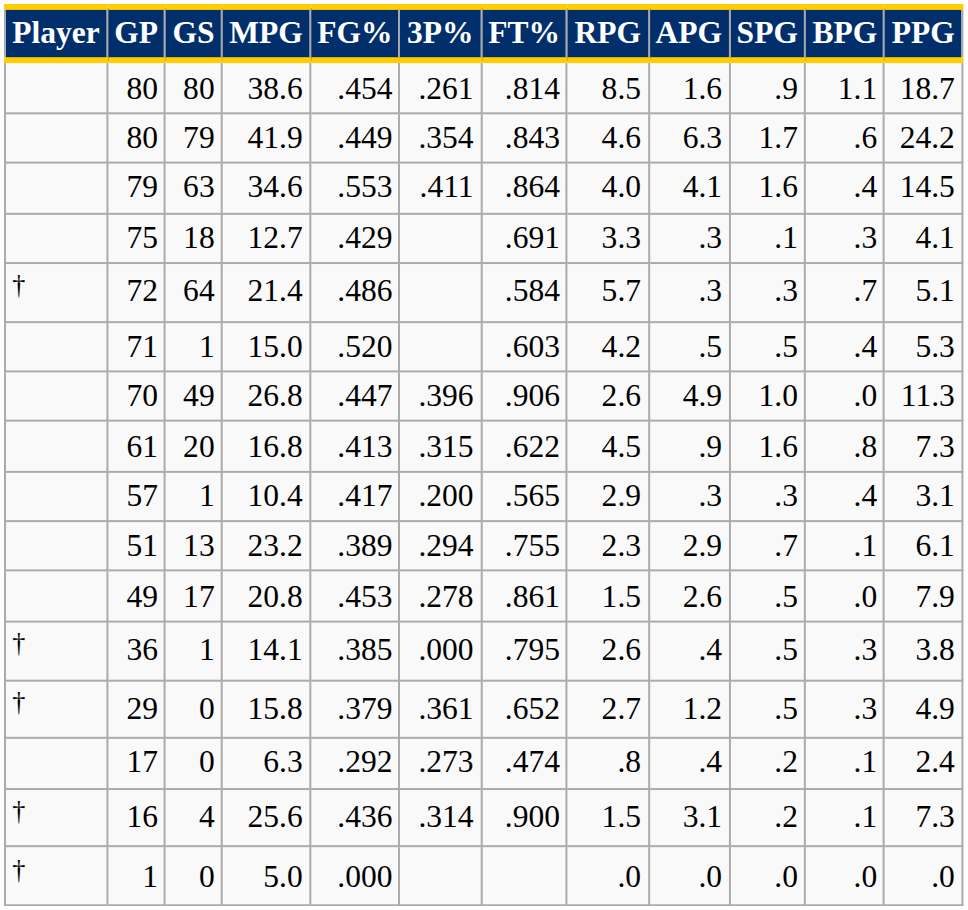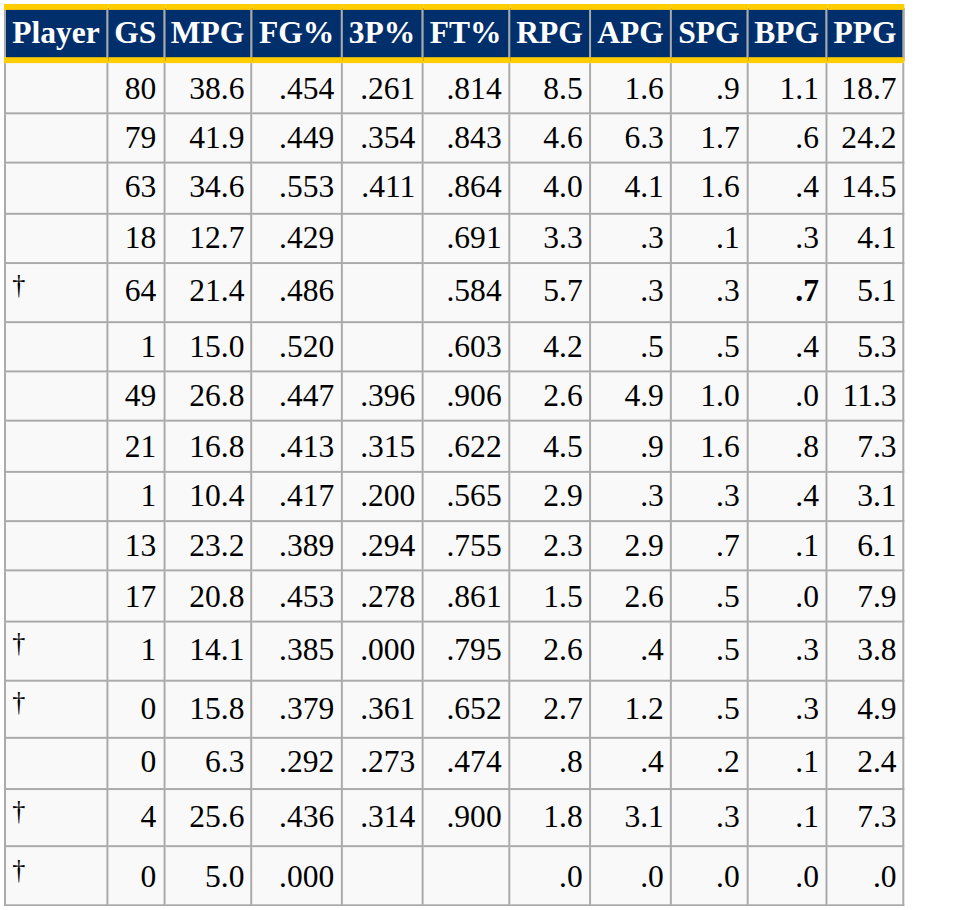 <table class="wikitable sortable" style="text-align:right;">
 <tr>
 <th style="background:#002F6C; color:#FFFFFF; border-top:#FFCD00 3px solid; border-bottom:#FFCD00 3px solid;">Player</th>
-<th style="background:#002F6C; color:#FFFFFF; border-top:#FFCD00 3px solid; border-bottom:#FFCD00 3px solid;">GP</th>
 <th style="background:#002F6C; color:#FFFFFF; border-top:#FFCD00 3px solid; border-bottom:#FFCD00 3px solid;">GS</th>
 <th style="background:#002F6C; color:#FFFFFF; border-top:#FFCD00 3px solid; border-bottom:#FFCD00 3px solid;">MPG</th>
 <th style="background:#002F6C; color:#FFFFFF; border-top:#FFCD00 3px solid; border-bottom:#FFCD00 3px solid;">FG%</th>
 <th style="background:#002F6C; color:#FFFFFF; border-top:#FFCD00 3px solid; border-bottom:#FFCD00 3px solid;">3P%</th>
 <th style="background:#002F6C; color:#FFFFFF; border-top:#FFCD00 3px solid; border-bottom:#FFCD00 3px solid;">FT%</th>
 <th style="background:#002F6C; color:#FFFFFF; border-top:#FFCD00 3px solid; border-bottom:#FFCD00 3px solid;">RPG</th>
 <th style="background:#002F6C; color:#FFFFFF; border-top:#FFCD00 3px solid; border-bottom:#FFCD00 3px solid;">APG</th>
 <th style="background:#002F6C; color:#FFFFFF; border-top:#FFCD00 3px solid; border-bottom:#FFCD00 3px solid;">SPG</th>
 <th style="background:#002F6C; color:#FFFFFF; border-top:#FFCD00 3px solid; border-bottom:#FFCD00 3px solid;">BPG</th>
 <th style="background:#002F6C; color:#FFFFFF; border-top:#FFCD00 3px solid; border-bottom:#FFCD00 3px solid;">PPG</th>
 </tr>
 <tr>
 <td style="text-align:left;"></td>
 <td>80</td>
-<td>80</td>
 <td>38.6</td>
 <td>.454</td>
 <td>.261</td>
 <td>.814</td>
 <td>8.5</td>
 <td>1.6</td>
 <td>.9</td>
 <td>1.1</td>
 <td>18.7</td>
 </tr>
 <tr>
 <td style="text-align:left;"></td>
-<td>80</td>
 <td>79</td>
 <td>41.9</td>
 <td>.449</td>
 <td>.354</td>
 <td>.843</td>
 <td>4.6</td>
 <td>6.3</td>
 <td>1.7</td>
 <td>.6</td>
 <td>24.2</td>
 </tr>
 <tr>
 <td style="text-align:left;"></td>
-<td>79</td>
 <td>63</td>
 <td>34.6</td>
 <td>.553</td>
 <td>.411</td>
 <td>.864</td>
 <td>4.0</td>
 <td>4.1</td>
 <td>1.6</td>
 <td>.4</td>
 <td>14.5</td>
 </tr>
 <tr>
 <td style="text-align:left;"></td>
-<td>75</td>
 <td>18</td>
 <td>12.7</td>
 <td>.429</td>
 <td></td>
 <td>.691</td>
 <td>3.3</td>
 <td>.3</td>
 <td>.1</td>
 <td>.3</td>
 <td>4.1</td>
 </tr>
 <tr>
 <td style="text-align:left;"><sup>†</sup></td>
-<td>72</td>
 <td>64</td>
 <td>21.4</td>
 <td>.486</td>
 <td></td>
 <td>.584</td>
 <td>5.7</td>
 <td>.3</td>
 <td>.3</td>
-<td>.7</td>
+<td><strong>.7</strong></td>
 <td>5.1</td>
 </tr>
 <tr>
 <td style="text-align:left;"></td>
-<td>71</td>
 <td>1</td>
 <td>15.0</td>
 <td>.520</td>
 <td></td>
 <td>.603</td>
 <td>4.2</td>
 <td>.5</td>
 <td>.5</td>
 <td>.4</td>
 <td>5.3</td>
 </tr>
 <tr>
 <td style="text-align:left;"></td>
-<td>70</td>
 <td>49</td>
 <td>26.8</td>
 <td>.447</td>
 <td>.396</td>
 <td>.906</td>
 <td>2.6</td>
 <td>4.9</td>
 <td>1.0</td>
 <td>.0</td>
 <td>11.3</td>
 </tr>
 <tr>
 <td style="text-align:left;"></td>
-<td>61</td>
-<td>20</td>
+<td>21</td>
 <td>16.8</td>
 <td>.413</td>
 <td>.315</td>
 <td>.622</td>
 <td>4.5</td>
 <td>.9</td>
 <td>1.6</td>
 <td>.8</td>
 <td>7.3</td>
 </tr>
 <tr>
 <td style="text-align:left;"></td>
-<td>57</td>
 <td>1</td>
 <td>10.4</td>
 <td>.417</td>
 <td>.200</td>
 <td>.565</td>
 <td>2.9</td>
 <td>.3</td>
 <td>.3</td>
 <td>.4</td>
 <td>3.1</td>
 </tr>
 <tr>
 <td style="text-align:left;"></td>
-<td>51</td>
 <td>13</td>
 <td>23.2</td>
 <td>.389</td>
 <td>.294</td>
 <td>.755</td>
 <td>2.3</td>
 <td>2.9</td>
 <td>.7</td>
 <td>.1</td>
 <td>6.1</td>
 </tr>
 <tr>
 <td style="text-align:left;"></td>
-<td>49</td>
 <td>17</td>
 <td>20.8</td>
 <td>.453</td>
 <td>.278</td>
 <td>.861</td>
 <td>1.5</td>
 <td>2.6</td>
 <td>.5</td>
 <td>.0</td>
 <td>7.9</td>
 </tr>
 <tr>
 <td style="text-align:left;"><sup>†</sup></td>
-<td>36</td>
 <td>1</td>
 <td>14.1</td>
 <td>.385</td>
 <td>.000</td>
 <td>.795</td>
 <td>2.6</td>
 <td>.4</td>
 <td>.5</td>
 <td>.3</td>
 <td>3.8</td>
 </tr>
 <tr>
 <td style="text-align:left;"><sup>†</sup></td>
-<td>29</td>
 <td>0</td>
 <td>15.8</td>
 <td>.379</td>
 <td>.361</td>
 <td>.652</td>
 <td>2.7</td>
 <td>1.2</td>
 <td>.5</td>
 <td>.3</td>
 <td>4.9</td>
 </tr>
 <tr>
 <td style="text-align:left;"></td>
-<td>17</td>
 <td>0</td>
 <td>6.3</td>
 <td>.292</td>
 <td>.273</td>
 <td>.474</td>
 <td>.8</td>
 <td>.4</td>
 <td>.2</td>
 <td>.1</td>
 <td>2.4</td>
 </tr>
 <tr>
 <td style="text-align:left;"><sup>†</sup></td>
-<td>16</td>
 <td>4</td>
 <td>25.6</td>
 <td>.436</td>
 <td>.314</td>
 <td>.900</td>
-<td>1.5</td>
+<td>1.8</td>
 <td>3.1</td>
-<td>.2</td>
+<td>.3</td>
 <td>.1</td>
 <td>7.3</td>
 </tr>
 <tr>
 <td style="text-align:left;"><sup>†</sup></td>
-<td>1</td>
 <td>0</td>
 <td>5.0</td>
 <td>.000</td>
 <td></td>
 <td></td>
 <td>.0</td>
 <td>.0</td>
 <td>.0</td>
 <td>.0</td>
 <td>.0</td>
 </tr>
 </table>
